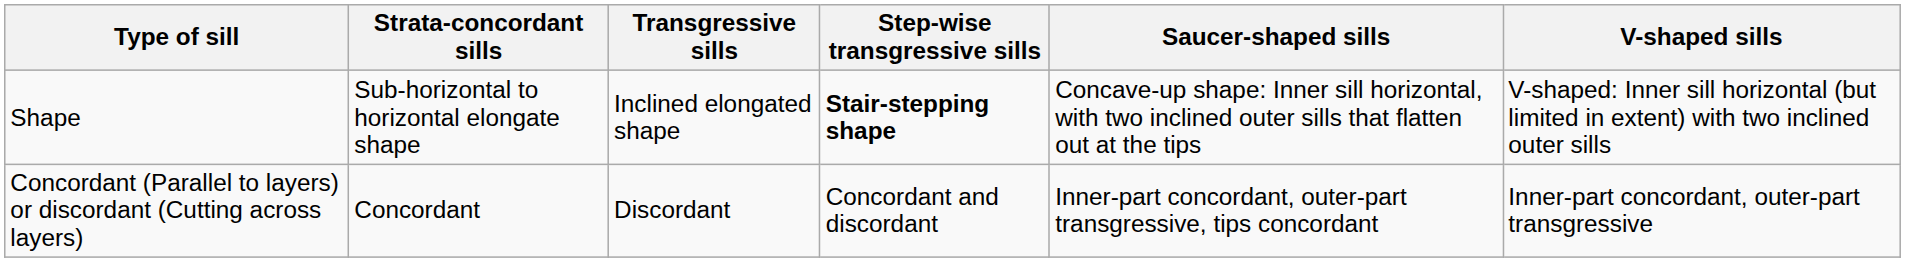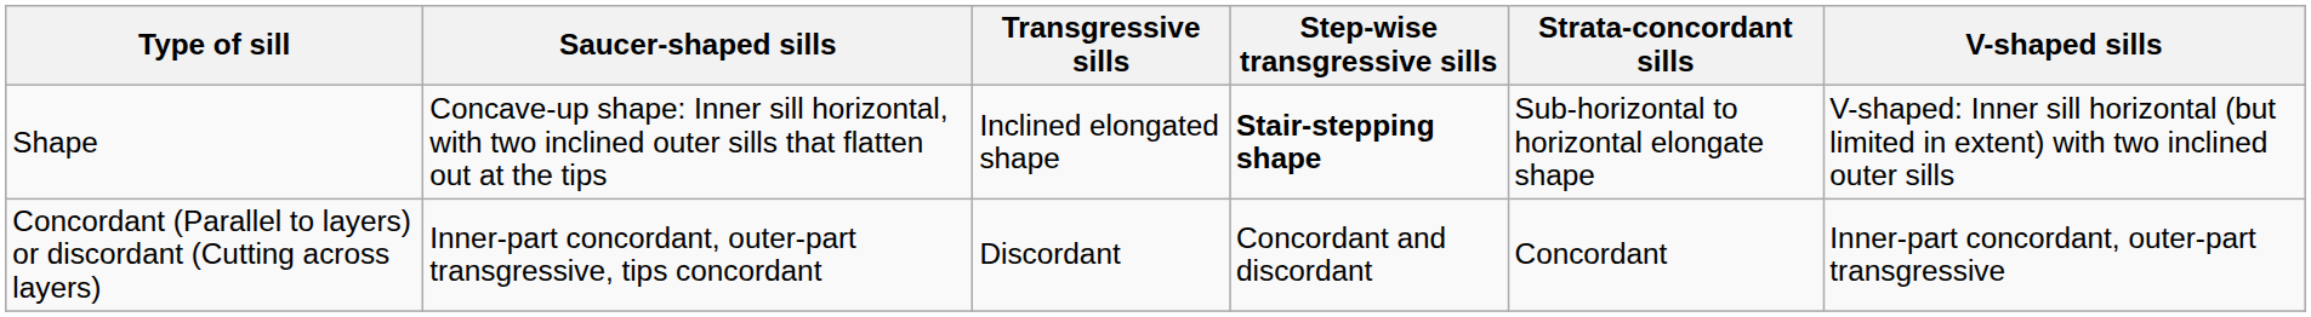 <table class="wikitable">
 <tr>
 <th>Type of sill</th>
-<th>Strata-concordant sills</th>
+<th>Saucer-shaped sills</th>
 <th>Transgressive sills</th>
 <th>Step-wise transgressive sills</th>
-<th>Saucer-shaped sills</th>
+<th>Strata-concordant sills</th>
 <th>V-shaped sills</th>
 </tr>
 <tr>
 <td>Shape</td>
-<td>Sub-horizontal to horizontal elongate shape</td>
+<td>Concave-up shape: Inner sill horizontal, with two inclined outer sills that flatten out at the tips</td>
 <td>Inclined elongated shape</td>
 <td><strong>Stair-stepping shape</strong></td>
-<td>Concave-up shape: Inner sill horizontal, with two inclined outer sills that flatten out at the tips</td>
+<td>Sub-horizontal to horizontal elongate shape</td>
 <td>V-shaped: Inner sill horizontal (but limited in extent) with two inclined outer sills</td>
 </tr>
 <tr>
 <td>Concordant  (Parallel to layers) or discordant (Cutting across layers)</td>
-<td>Concordant</td>
+<td>Inner-part concordant, outer-part transgressive, tips concordant</td>
 <td>Discordant</td>
 <td>Concordant and discordant</td>
-<td>Inner-part concordant, outer-part transgressive, tips concordant</td>
+<td>Concordant</td>
 <td>Inner-part concordant, outer-part transgressive</td>
 </tr>
 </table>
